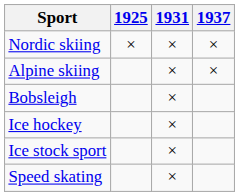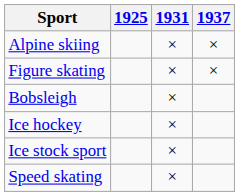 <table class="wikitable" style="text-align:center">
 <tr>
 <th>Sport</th>
 <th><a href='#'>1925</a></th>
 <th><a href='#'>1931</a></th>
 <th><a href='#'>1937</a></th>
 </tr>
 <tr>
-<td align=left><a href='#'>Nordic skiing</a></td>
-<td>×</td>
+<td align=left><a href='#'>Alpine skiing</a></td>
+<td></td>
 <td>×</td>
 <td>×</td>
 </tr>
 <tr>
-<td align=left><a href='#'>Alpine skiing</a></td>
+<td align=left><a href='#'>Figure skating</a></td>
 <td></td>
 <td>×</td>
 <td>×</td>
 </tr>
 <tr>
 <td align=left><a href='#'>Bobsleigh</a></td>
 <td></td>
 <td>×</td>
 <td></td>
 </tr>
 <tr>
 <td align=left><a href='#'>Ice hockey</a></td>
 <td></td>
 <td>×</td>
 <td></td>
 </tr>
 <tr>
 <td align=left><a href='#'>Ice stock sport</a></td>
 <td></td>
 <td>×</td>
 <td></td>
 </tr>
 <tr>
 <td align=left><a href='#'>Speed skating</a></td>
 <td></td>
 <td>×</td>
 <td></td>
 </tr>
 </table>
